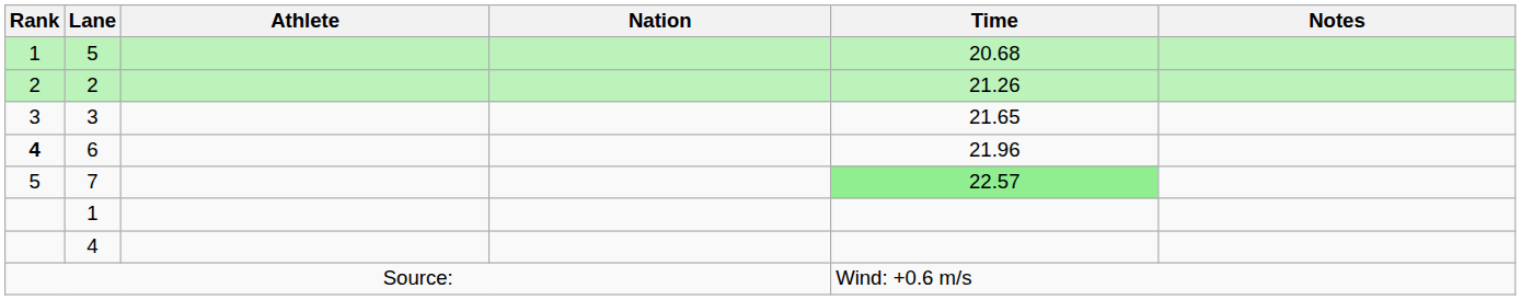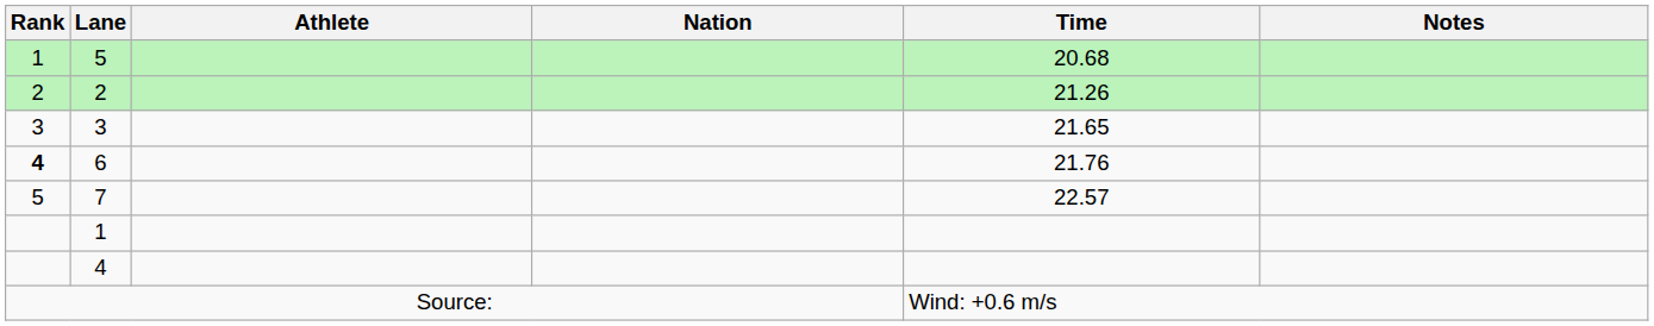 <table class="wikitable sortable" style="text-align:center;width: 60%;">
 <tr>
 <th scope="col" style="width: 10px;">Rank</th>
 <th scope="col" style="width: 10px;">Lane</th>
 <th scope="col">Athlete</th>
 <th scope="col">Nation</th>
 <th scope="col">Time</th>
 <th scope="col">Notes</th>
 </tr>
 <tr bgcolor=bbf3bb>
 <td>1</td>
 <td>5</td>
 <td align=left></td>
 <td align=left></td>
 <td>20.68</td>
 <td></td>
 </tr>
 <tr bgcolor=bbf3bb>
 <td>2</td>
 <td>2</td>
 <td align=left></td>
 <td align=left></td>
 <td>21.26</td>
 <td></td>
 </tr>
 <tr>
 <td>3</td>
 <td>3</td>
 <td align=left></td>
 <td align=left></td>
 <td>21.65</td>
 <td></td>
 </tr>
 <tr>
 <td><strong>4</strong></td>
 <td>6</td>
 <td align=left></td>
 <td align=left></td>
-<td>21.96</td>
+<td>21.76</td>
 <td></td>
 </tr>
 <tr>
 <td>5</td>
 <td>7</td>
 <td align=left></td>
 <td align=left></td>
-<td style="background: lightgreen;">22.57</td>
+<td>22.57</td>
 <td></td>
 </tr>
 <tr>
 <td></td>
 <td>1</td>
 <td align=left></td>
 <td align=left></td>
 <td></td>
 <td></td>
 </tr>
 <tr>
 <td></td>
 <td>4</td>
 <td align=left></td>
 <td align=left></td>
 <td></td>
 <td></td>
 </tr>
 <tr class="sortbottom">
 <td colspan="4">Source:</td>
 <td colspan="2" style="text-align:left;">Wind: +0.6 m/s</td>
 </tr>
 </table>
